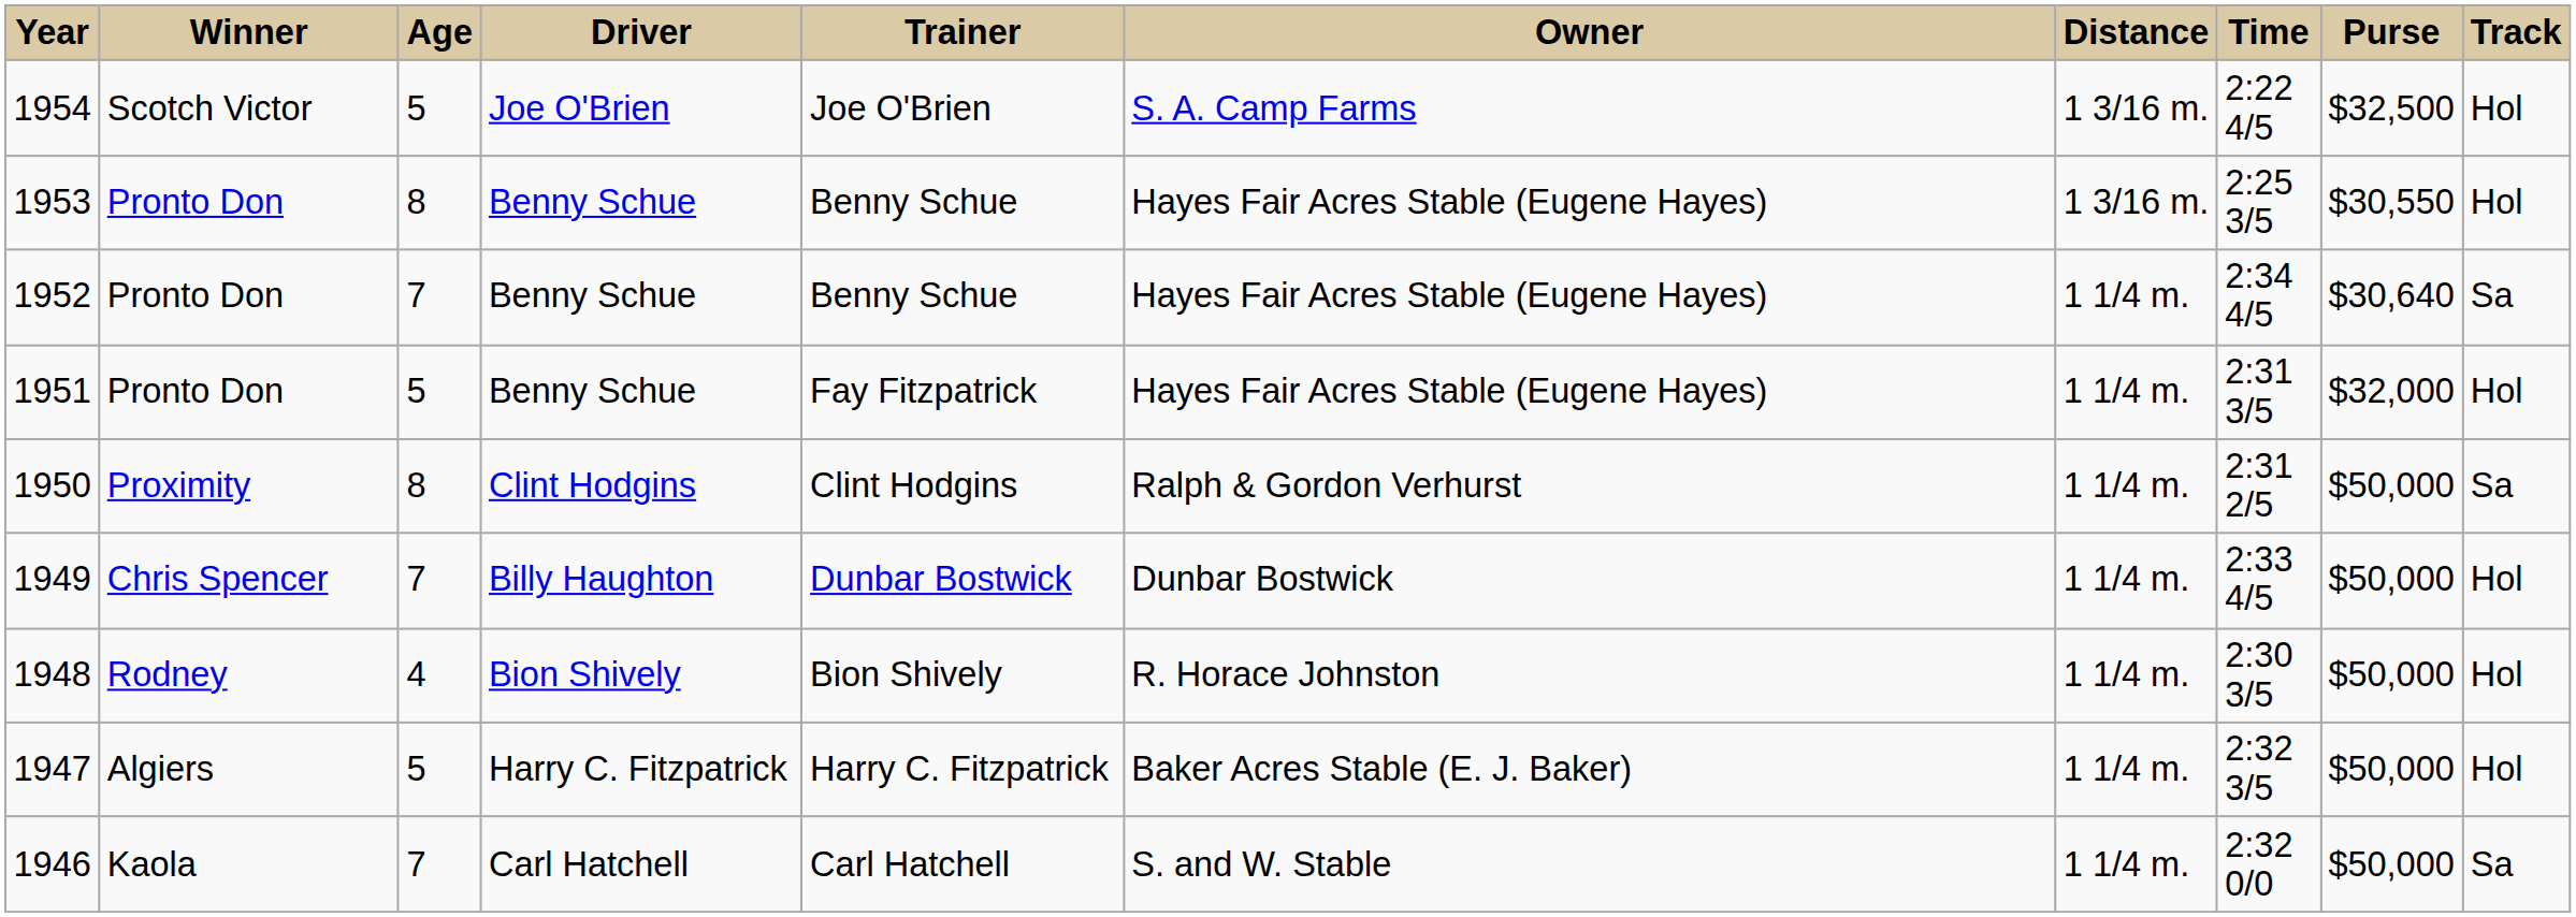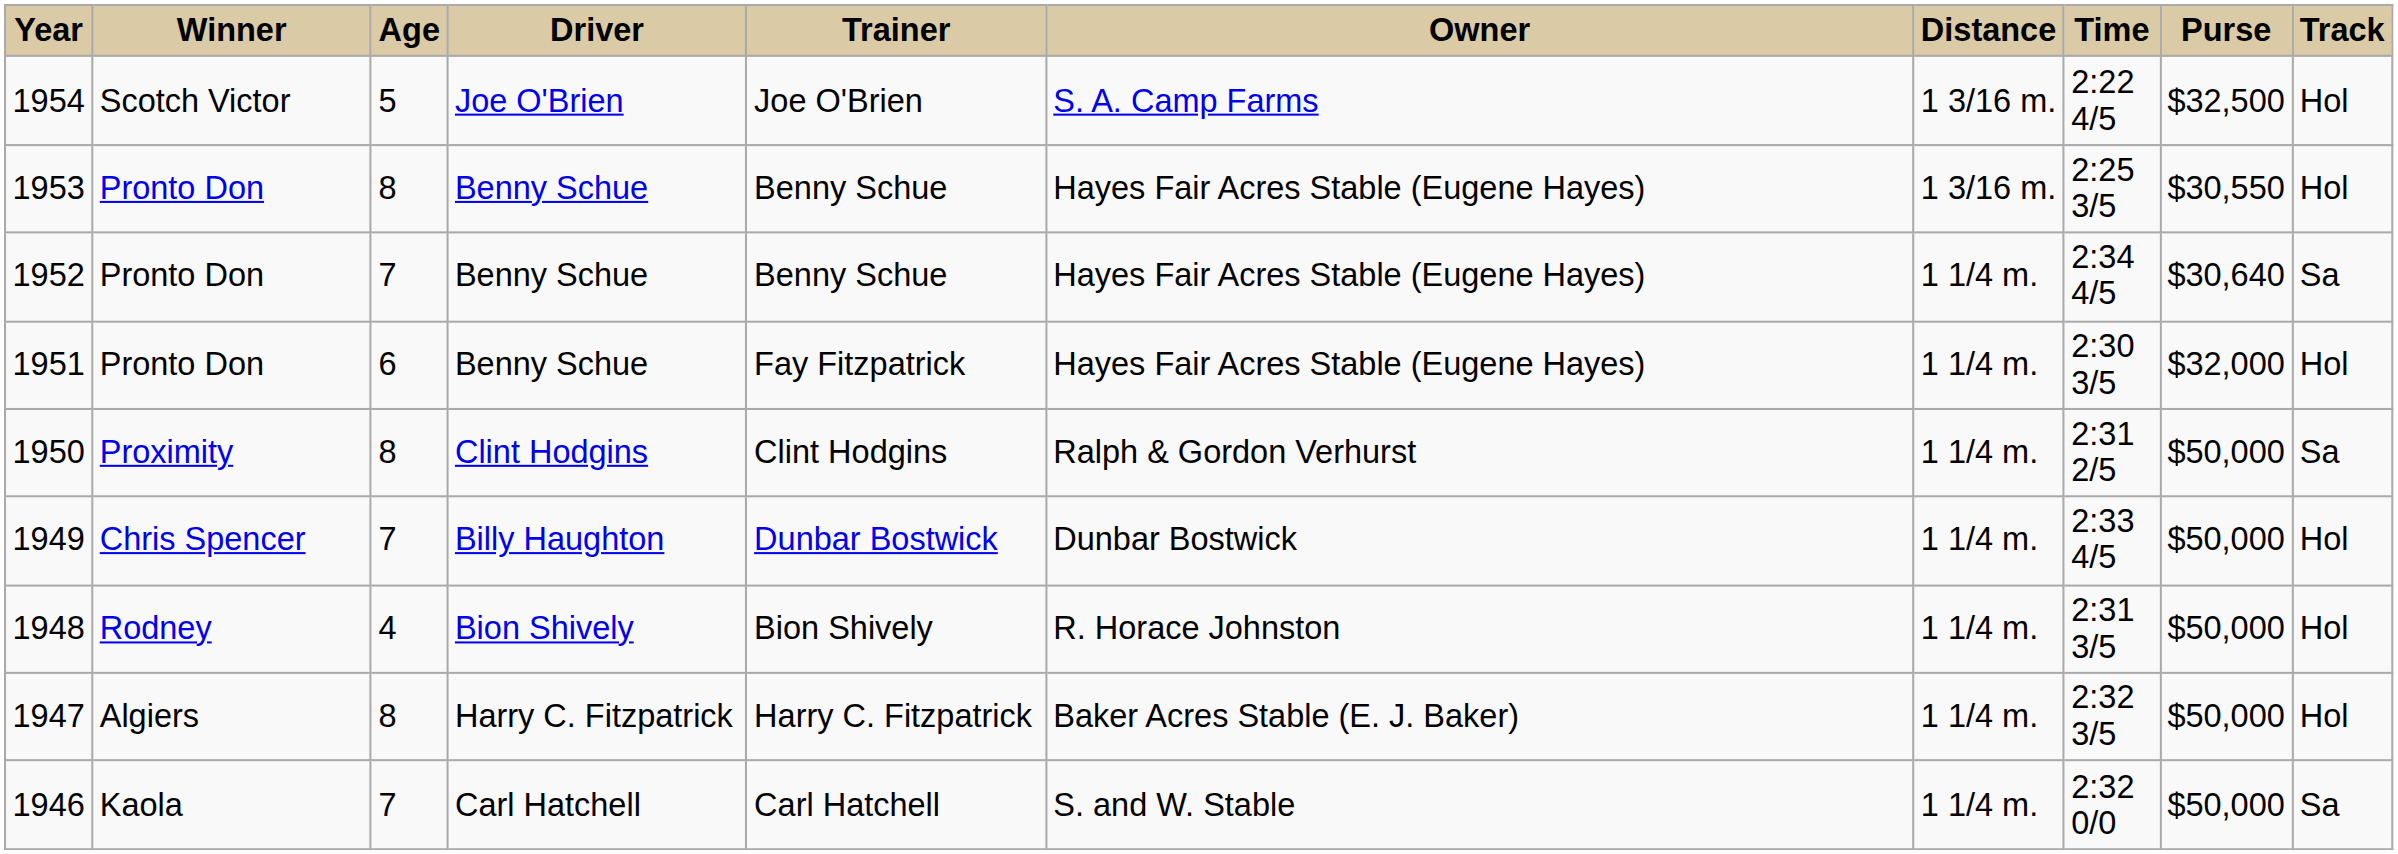 <table class="wikitable sortable">
 <tr>
 <th style="background-color:#DACAA5; width:30px">Year<br></th>
 <th style="background-color:#DACAA5; width:130px">Winner<br></th>
 <th style="background-color:#DACAA5; width:25px">Age<br></th>
 <th style="background-color:#DACAA5; width:140px">Driver<br></th>
 <th style="background-color:#DACAA5; width:140px">Trainer<br></th>
 <th style="background-color:#DACAA5; width:420px">Owner<br></th>
 <th style="background-color:#DACAA5; width:40px">Distance <br></th>
 <th style="background-color:#DACAA5; width:40px">Time <br></th>
 <th style="background-color:#DACAA5; width:40px">Purse<br></th>
 <th style="background-color:#DACAA5; width:40px">Track</th>
 </tr>
 <tr>
 <td>1954</td>
 <td>Scotch Victor</td>
 <td>5</td>
 <td><a href='#'>Joe O'Brien</a></td>
 <td>Joe O'Brien</td>
 <td><a href='#'>S. A. Camp Farms</a></td>
 <td>1 3/16 m.</td>
 <td>2:22 4/5</td>
 <td>$32,500</td>
 <td>Hol</td>
 </tr>
 <tr>
 <td>1953</td>
 <td><a href='#'>Pronto Don</a></td>
 <td>8</td>
 <td><a href='#'>Benny Schue</a></td>
 <td>Benny Schue</td>
 <td>Hayes Fair Acres Stable (Eugene Hayes)</td>
 <td>1 3/16 m.</td>
 <td>2:25 3/5</td>
 <td>$30,550</td>
 <td>Hol</td>
 </tr>
 <tr>
 <td>1952</td>
 <td>Pronto Don</td>
 <td>7</td>
 <td>Benny Schue</td>
 <td>Benny Schue</td>
 <td>Hayes Fair Acres Stable (Eugene Hayes)</td>
 <td>1 1/4 m.</td>
 <td>2:34 4/5</td>
 <td>$30,640</td>
 <td>Sa</td>
 </tr>
 <tr>
 <td>1951</td>
 <td>Pronto Don</td>
-<td>5</td>
+<td>6</td>
 <td>Benny Schue</td>
 <td>Fay Fitzpatrick</td>
 <td>Hayes Fair Acres Stable (Eugene Hayes)</td>
 <td>1 1/4 m.</td>
-<td>2:31 3/5</td>
+<td>2:30 3/5</td>
 <td>$32,000</td>
 <td>Hol</td>
 </tr>
 <tr>
 <td>1950</td>
 <td><a href='#'>Proximity</a></td>
 <td>8</td>
 <td><a href='#'>Clint Hodgins</a></td>
 <td>Clint Hodgins</td>
 <td>Ralph & Gordon Verhurst</td>
 <td>1 1/4 m.</td>
 <td>2:31 2/5</td>
 <td>$50,000</td>
 <td>Sa</td>
 </tr>
 <tr>
 <td>1949</td>
 <td><a href='#'>Chris Spencer</a></td>
 <td>7</td>
 <td><a href='#'>Billy Haughton</a></td>
 <td><a href='#'>Dunbar Bostwick</a></td>
 <td>Dunbar Bostwick</td>
 <td>1 1/4 m.</td>
 <td>2:33 4/5</td>
 <td>$50,000</td>
 <td>Hol</td>
 </tr>
 <tr>
 <td>1948</td>
 <td><a href='#'>Rodney</a></td>
 <td>4</td>
 <td><a href='#'>Bion Shively</a></td>
 <td>Bion Shively</td>
 <td>R. Horace Johnston</td>
 <td>1 1/4 m.</td>
-<td>2:30 3/5</td>
+<td>2:31 3/5</td>
 <td>$50,000</td>
 <td>Hol</td>
 </tr>
 <tr>
 <td>1947</td>
 <td>Algiers</td>
-<td>5</td>
+<td>8</td>
 <td>Harry C. Fitzpatrick</td>
 <td>Harry C. Fitzpatrick</td>
 <td>Baker Acres Stable (E. J. Baker)</td>
 <td>1 1/4 m.</td>
 <td>2:32 3/5</td>
 <td>$50,000</td>
 <td>Hol</td>
 </tr>
 <tr>
 <td>1946</td>
 <td>Kaola</td>
 <td>7</td>
 <td>Carl Hatchell</td>
 <td>Carl Hatchell</td>
 <td>S. and W. Stable</td>
 <td>1 1/4 m.</td>
 <td>2:32 0/0</td>
 <td>$50,000</td>
 <td>Sa</td>
 </tr>
 <tr>
 </tr>
 </table>
